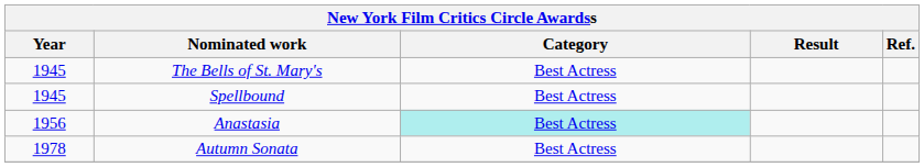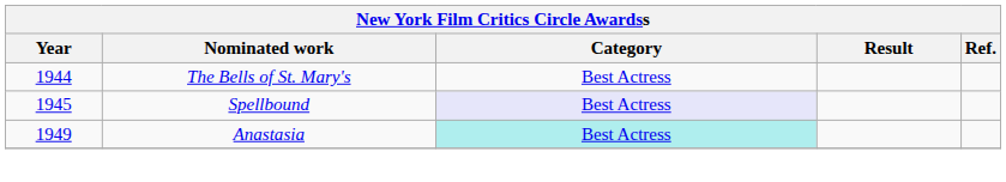 <table width="100%" class="wikitable">
 <tr>
 <th colspan="5" align="center"><a href='#'>New York Film Critics Circle Awards</a>s</th>
 </tr>
 <tr>
 <th width="10%">Year</th>
 <th width="35%">Nominated work</th>
 <th width="40%">Category</th>
 <th width="15%">Result</th>
 <th>Ref.</th>
 </tr>
 <tr>
-<td style="text-align:center;"><a href='#'>1945</a></td>
+<td style="text-align:center;"><a href='#'>1944</a></td>
 <td style="text-align:center;"><em><a href='#'>The Bells of St. Mary's</a></em></td>
 <td style="text-align:center;"><a href='#'>Best Actress</a></td>
 <td></td>
 <td style="text-align:center"></td>
 </tr>
 <tr>
 <td style="text-align:center;"><a href='#'>1945</a></td>
 <td style="text-align:center;"><em><a href='#'>Spellbound</a></em></td>
-<td style="text-align:center;"><a href='#'>Best Actress</a></td>
+<td style="background: lavender; text-align:center;"><a href='#'>Best Actress</a></td>
 <td></td>
 <td style="text-align:center"></td>
 </tr>
 <tr>
-<td style="text-align:center;"><a href='#'>1956</a></td>
+<td style="text-align:center;"><a href='#'>1949</a></td>
 <td style="text-align:center;"><em><a href='#'>Anastasia</a></em></td>
 <td style="background: paleturquoise; text-align:center;"><a href='#'>Best Actress</a></td>
 <td></td>
 <td style="text-align:center"></td>
 </tr>
 <tr>
-<td style="text-align:center;"><a href='#'>1978</a></td>
-<td style="text-align:center;"><em><a href='#'>Autumn Sonata</a></em></td>
-<td style="text-align:center;"><a href='#'>Best Actress</a></td>
-<td></td>
-<td style="text-align:center"></td>
-</tr>
-<tr>
 </tr>
 </table>
